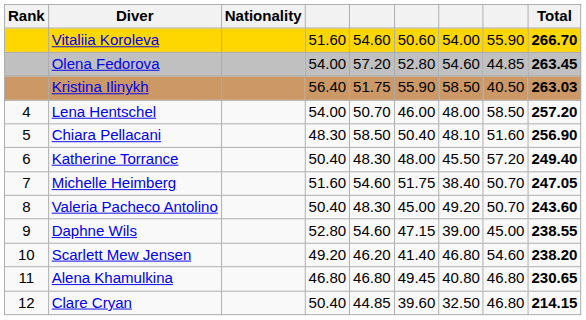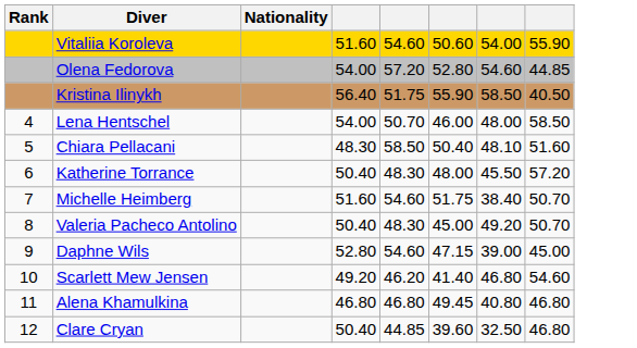 <table class="wikitable" style="text-align:center">
 <tr>
 <th>Rank</th>
 <th>Diver</th>
 <th>Nationality</th>
 <th></th>
 <th></th>
 <th></th>
 <th></th>
 <th></th>
-<th>Total</th>
 </tr>
 <tr bgcolor=gold>
 <td></td>
 <td align=left><a href='#'>Vitaliia Koroleva</a></td>
 <td align=left></td>
 <td>51.60</td>
 <td>54.60</td>
 <td>50.60</td>
 <td>54.00</td>
 <td>55.90</td>
-<td><strong>266.70</strong></td>
 </tr>
 <tr bgcolor=silver>
 <td></td>
 <td align=left><a href='#'>Olena Fedorova</a></td>
 <td align=left></td>
 <td>54.00</td>
 <td>57.20</td>
 <td>52.80</td>
 <td>54.60</td>
 <td>44.85</td>
-<td><strong>263.45</strong></td>
 </tr>
 <tr bgcolor=CC9966>
 <td></td>
 <td align=left><a href='#'>Kristina Ilinykh</a></td>
 <td align=left></td>
 <td>56.40</td>
 <td>51.75</td>
 <td>55.90</td>
 <td>58.50</td>
 <td>40.50</td>
-<td><strong>263.03</strong></td>
 </tr>
 <tr>
 <td>4</td>
 <td align=left><a href='#'>Lena Hentschel</a></td>
 <td align=left></td>
 <td>54.00</td>
 <td>50.70</td>
 <td>46.00</td>
 <td>48.00</td>
 <td>58.50</td>
-<td><strong>257.20</strong></td>
 </tr>
 <tr>
 <td>5</td>
 <td align=left><a href='#'>Chiara Pellacani</a></td>
 <td align=left></td>
 <td>48.30</td>
 <td>58.50</td>
 <td>50.40</td>
 <td>48.10</td>
 <td>51.60</td>
-<td><strong>256.90</strong></td>
 </tr>
 <tr>
 <td>6</td>
 <td align=left><a href='#'>Katherine Torrance</a></td>
 <td align=left></td>
 <td>50.40</td>
 <td>48.30</td>
 <td>48.00</td>
 <td>45.50</td>
 <td>57.20</td>
-<td><strong>249.40</strong></td>
 </tr>
 <tr>
 <td>7</td>
 <td align=left><a href='#'>Michelle Heimberg</a></td>
 <td align=left></td>
 <td>51.60</td>
 <td>54.60</td>
 <td>51.75</td>
 <td>38.40</td>
 <td>50.70</td>
-<td><strong>247.05</strong></td>
 </tr>
 <tr>
 <td>8</td>
 <td align=left><a href='#'>Valeria Pacheco Antolino</a></td>
 <td align=left></td>
 <td>50.40</td>
 <td>48.30</td>
 <td>45.00</td>
 <td>49.20</td>
 <td>50.70</td>
-<td><strong>243.60</strong></td>
 </tr>
 <tr>
 <td>9</td>
 <td align=left><a href='#'>Daphne Wils</a></td>
 <td align=left></td>
 <td>52.80</td>
 <td>54.60</td>
 <td>47.15</td>
 <td>39.00</td>
 <td>45.00</td>
-<td><strong>238.55</strong></td>
 </tr>
 <tr>
 <td>10</td>
 <td align=left><a href='#'>Scarlett Mew Jensen</a></td>
 <td align=left></td>
 <td>49.20</td>
 <td>46.20</td>
 <td>41.40</td>
 <td>46.80</td>
 <td>54.60</td>
-<td><strong>238.20</strong></td>
 </tr>
 <tr>
 <td>11</td>
 <td align=left><a href='#'>Alena Khamulkina</a></td>
 <td align=left></td>
 <td>46.80</td>
 <td>46.80</td>
 <td>49.45</td>
 <td>40.80</td>
 <td>46.80</td>
-<td><strong>230.65</strong></td>
 </tr>
 <tr>
 <td>12</td>
 <td align=left><a href='#'>Clare Cryan</a></td>
 <td align=left></td>
 <td>50.40</td>
 <td>44.85</td>
 <td>39.60</td>
 <td>32.50</td>
 <td>46.80</td>
-<td><strong>214.15</strong></td>
 </tr>
 </table>
